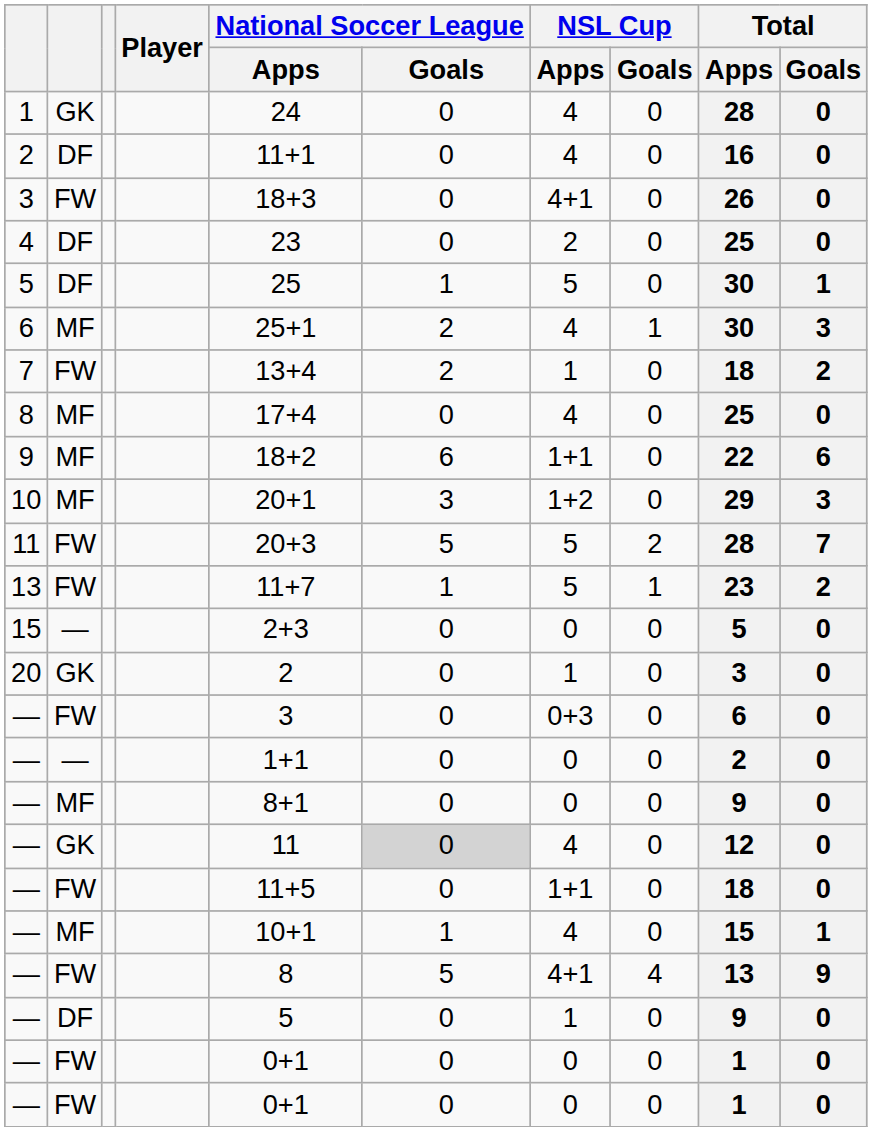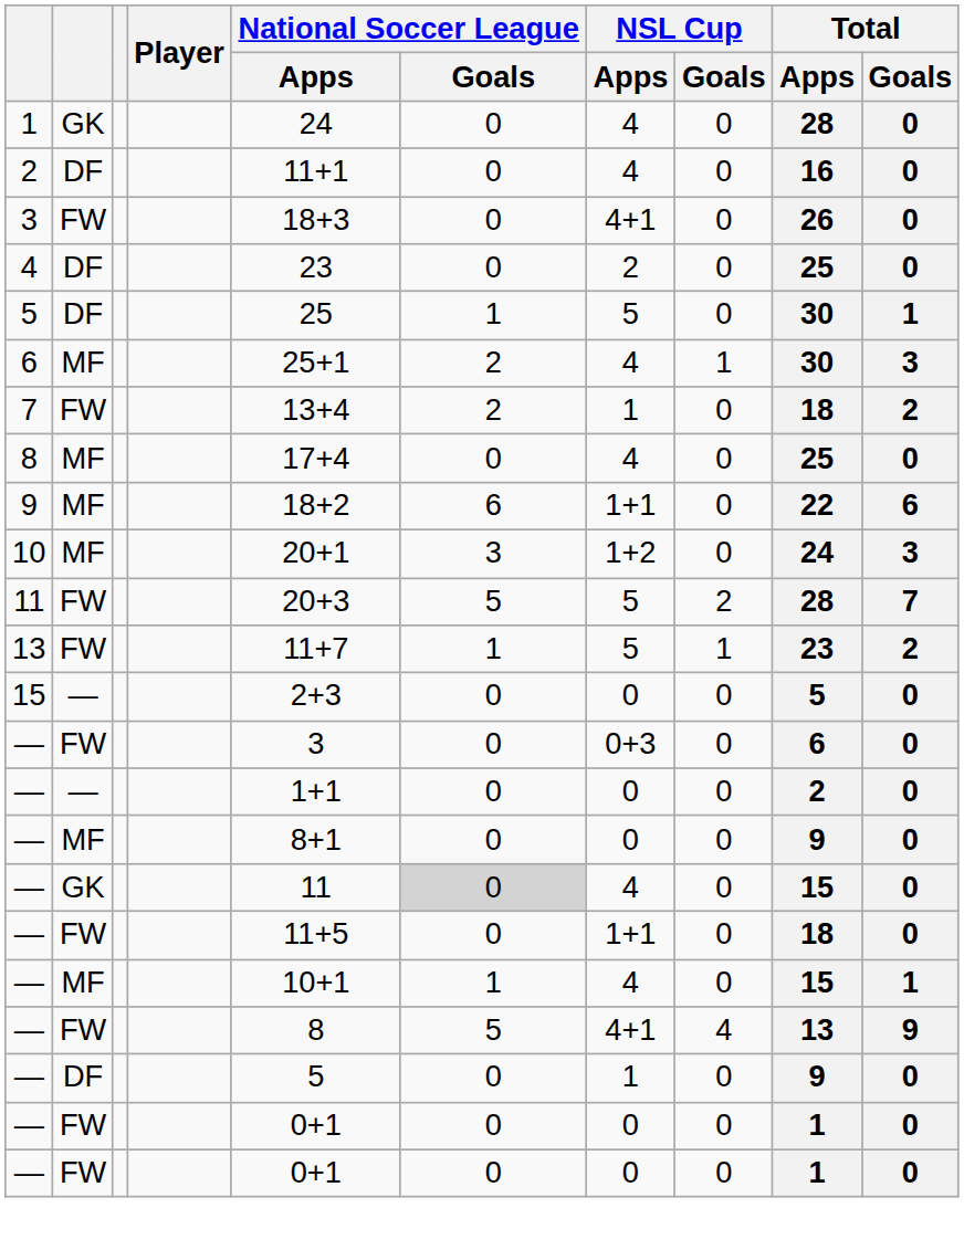 <table class="wikitable sortable" style="text-align:center">
 <tr>
 <th rowspan="2"></th>
 <th rowspan="2"></th>
 <th rowspan="2"></th>
 <th rowspan="2">Player</th>
 <th colspan="2"><a href='#'>National Soccer League</a></th>
 <th colspan="2"><a href='#'>NSL Cup</a></th>
 <th colspan="2">Total</th>
 </tr>
 <tr>
 <th>Apps</th>
 <th>Goals</th>
 <th>Apps</th>
 <th>Goals</th>
 <th>Apps</th>
 <th>Goals</th>
 </tr>
 <tr>
 <td>1</td>
 <td>GK</td>
 <td></td>
 <td align="left"><br></td>
 <td>24</td>
 <td>0<br></td>
 <td>4</td>
 <td>0<br></td>
 <th>28</th>
 <th>0</th>
 </tr>
 <tr>
 <td>2</td>
 <td>DF</td>
 <td></td>
 <td align="left"><br></td>
 <td>11+1</td>
 <td>0<br></td>
 <td>4</td>
 <td>0<br></td>
 <th>16</th>
 <th>0</th>
 </tr>
 <tr>
 <td>3</td>
 <td>FW</td>
 <td></td>
 <td align="left"><br></td>
 <td>18+3</td>
 <td>0<br></td>
 <td>4+1</td>
 <td>0<br></td>
 <th>26</th>
 <th>0</th>
 </tr>
 <tr>
 <td>4</td>
 <td>DF</td>
 <td></td>
 <td align="left"><br></td>
 <td>23</td>
 <td>0<br></td>
 <td>2</td>
 <td>0<br></td>
 <th>25</th>
 <th>0</th>
 </tr>
 <tr>
 <td>5</td>
 <td>DF</td>
 <td></td>
 <td align="left"><br></td>
 <td>25</td>
 <td>1<br></td>
 <td>5</td>
 <td>0<br></td>
 <th>30</th>
 <th>1</th>
 </tr>
 <tr>
 <td>6</td>
 <td>MF</td>
 <td></td>
 <td align="left"><br></td>
 <td>25+1</td>
 <td>2<br></td>
 <td>4</td>
 <td>1<br></td>
 <th>30</th>
 <th>3</th>
 </tr>
 <tr>
 <td>7</td>
 <td>FW</td>
 <td></td>
 <td align="left"><br></td>
 <td>13+4</td>
 <td>2<br></td>
 <td>1</td>
 <td>0<br></td>
 <th>18</th>
 <th>2</th>
 </tr>
 <tr>
 <td>8</td>
 <td>MF</td>
 <td></td>
 <td align="left"><br></td>
 <td>17+4</td>
 <td>0<br></td>
 <td>4</td>
 <td>0<br></td>
 <th>25</th>
 <th>0</th>
 </tr>
 <tr>
 <td>9</td>
 <td>MF</td>
 <td></td>
 <td align="left"><br></td>
 <td>18+2</td>
 <td>6<br></td>
 <td>1+1</td>
 <td>0<br></td>
 <th>22</th>
 <th>6</th>
 </tr>
 <tr>
 <td>10</td>
 <td>MF</td>
 <td></td>
 <td align="left"><br></td>
 <td>20+1</td>
 <td>3<br></td>
 <td>1+2</td>
 <td>0<br></td>
-<th>29</th>
+<th>24</th>
 <th>3</th>
 </tr>
 <tr>
 <td>11</td>
 <td>FW</td>
 <td></td>
 <td align="left"><br></td>
 <td>20+3</td>
 <td>5<br></td>
 <td>5</td>
 <td>2<br></td>
 <th>28</th>
 <th>7</th>
 </tr>
 <tr>
 <td>13</td>
 <td>FW</td>
 <td></td>
 <td align="left"><br></td>
 <td>11+7</td>
 <td>1<br></td>
 <td>5</td>
 <td>1<br></td>
 <th>23</th>
 <th>2</th>
 </tr>
 <tr>
 <td>15</td>
 <td>—</td>
 <td></td>
 <td align="left"><br></td>
 <td>2+3</td>
 <td>0<br></td>
 <td>0</td>
 <td>0<br></td>
 <th>5</th>
-<th>0</th>
-</tr>
-<tr>
-<td>20</td>
-<td>GK</td>
-<td></td>
-<td align="left"><br></td>
-<td>2</td>
-<td>0<br></td>
-<td>1</td>
-<td>0<br></td>
-<th>3</th>
 <th>0</th>
 </tr>
 <tr>
 <td>—</td>
 <td>FW</td>
 <td></td>
 <td align="left"><br></td>
 <td>3</td>
 <td>0<br></td>
 <td>0+3</td>
 <td>0<br></td>
 <th>6</th>
 <th>0</th>
 </tr>
 <tr>
 <td>—</td>
 <td>—</td>
 <td></td>
 <td align="left"><br></td>
 <td>1+1</td>
 <td>0<br></td>
 <td>0</td>
 <td>0<br></td>
 <th>2</th>
 <th>0</th>
 </tr>
 <tr>
 <td>—</td>
 <td>MF</td>
 <td></td>
 <td align="left"><br></td>
 <td>8+1</td>
 <td>0<br></td>
 <td>0</td>
 <td>0<br></td>
 <th>9</th>
 <th>0</th>
 </tr>
 <tr>
 <td>—</td>
 <td>GK</td>
 <td></td>
 <td align="left"><br></td>
 <td>11</td>
 <td style="background: lightgrey;">0<br></td>
 <td>4</td>
 <td>0<br></td>
-<th>12</th>
+<th>15</th>
 <th>0</th>
 </tr>
 <tr>
 <td>—</td>
 <td>FW</td>
 <td></td>
 <td align="left"><br></td>
 <td>11+5</td>
 <td>0<br></td>
 <td>1+1</td>
 <td>0<br></td>
 <th>18</th>
 <th>0</th>
 </tr>
 <tr>
 <td>—</td>
 <td>MF</td>
 <td></td>
 <td align="left"><br></td>
 <td>10+1</td>
 <td>1<br></td>
 <td>4</td>
 <td>0<br></td>
 <th>15</th>
 <th>1</th>
 </tr>
 <tr>
 <td>—</td>
 <td>FW</td>
 <td></td>
 <td align="left"><br></td>
 <td>8</td>
 <td>5<br></td>
 <td>4+1</td>
 <td>4<br></td>
 <th>13</th>
 <th>9</th>
 </tr>
 <tr>
 <td>—</td>
 <td>DF</td>
 <td></td>
 <td align="left"><br></td>
 <td>5</td>
 <td>0<br></td>
 <td>1</td>
 <td>0<br></td>
 <th>9</th>
 <th>0</th>
 </tr>
 <tr>
 <td>—</td>
 <td>FW</td>
 <td></td>
 <td align="left"><br></td>
 <td>0+1</td>
 <td>0<br></td>
 <td>0</td>
 <td>0<br></td>
 <th>1</th>
 <th>0</th>
 </tr>
 <tr>
 <td>—</td>
 <td>FW</td>
 <td></td>
 <td align="left"><br></td>
 <td>0+1</td>
 <td>0<br></td>
 <td>0</td>
 <td>0<br></td>
 <th>1</th>
 <th>0</th>
 </tr>
 </table>
